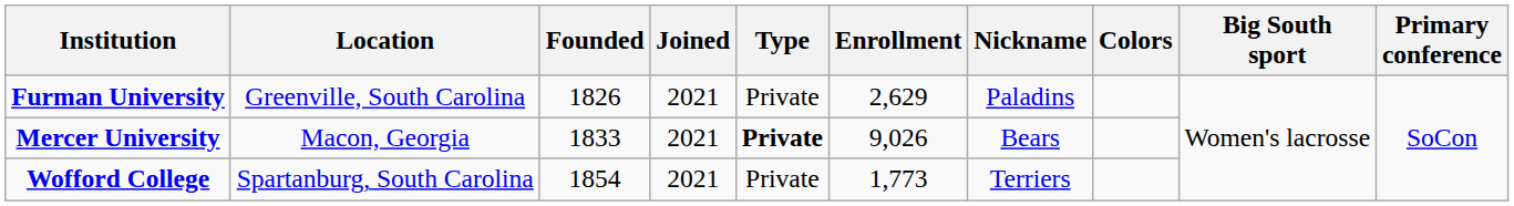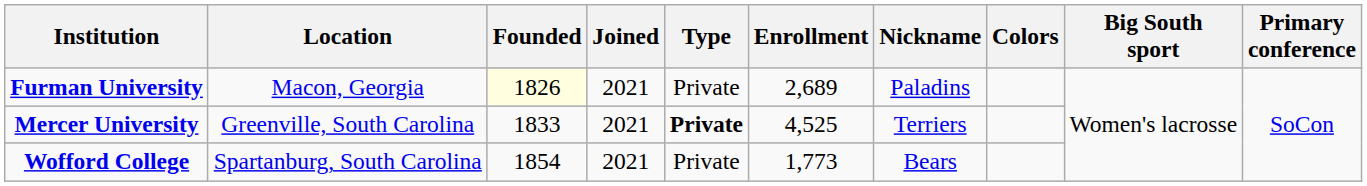 <table class="wikitable sortable" style="text-align:center;">
 <tr>
 <th>Institution</th>
 <th>Location</th>
 <th>Founded</th>
 <th>Joined</th>
 <th>Type</th>
 <th>Enrollment</th>
 <th>Nickname</th>
 <th class="unsortable">Colors</th>
 <th>Big South<br>sport</th>
 <th>Primary<br>conference</th>
 </tr>
 <tr>
 <td><strong><a href='#'>Furman University</a></strong></td>
-<td><a href='#'>Greenville, South Carolina</a></td>
-<td>1826</td>
+<td><a href='#'>Macon, Georgia</a></td>
+<td style="background: lightyellow;">1826</td>
 <td>2021</td>
 <td>Private<br></td>
-<td>2,629</td>
+<td>2,689</td>
 <td><a href='#'>Paladins</a></td>
 <td></td>
 <td rowspan=3>Women's lacrosse</td>
 <td rowspan=3><a href='#'>SoCon</a></td>
 </tr>
 <tr>
 <td><strong><a href='#'>Mercer University</a></strong></td>
-<td><a href='#'>Macon, Georgia</a></td>
+<td><a href='#'>Greenville, South Carolina</a></td>
 <td>1833</td>
 <td>2021</td>
 <td><strong>Private<br></strong></td>
-<td>9,026</td>
-<td><a href='#'>Bears</a></td>
+<td>4,525</td>
+<td><a href='#'>Terriers</a></td>
 <td></td>
 </tr>
 <tr>
 <td><strong><a href='#'>Wofford College</a></strong></td>
 <td><a href='#'>Spartanburg, South Carolina</a></td>
 <td>1854</td>
 <td>2021</td>
 <td>Private<br></td>
 <td>1,773</td>
-<td><a href='#'>Terriers</a></td>
+<td><a href='#'>Bears</a></td>
 <td></td>
 </tr>
 </table>
